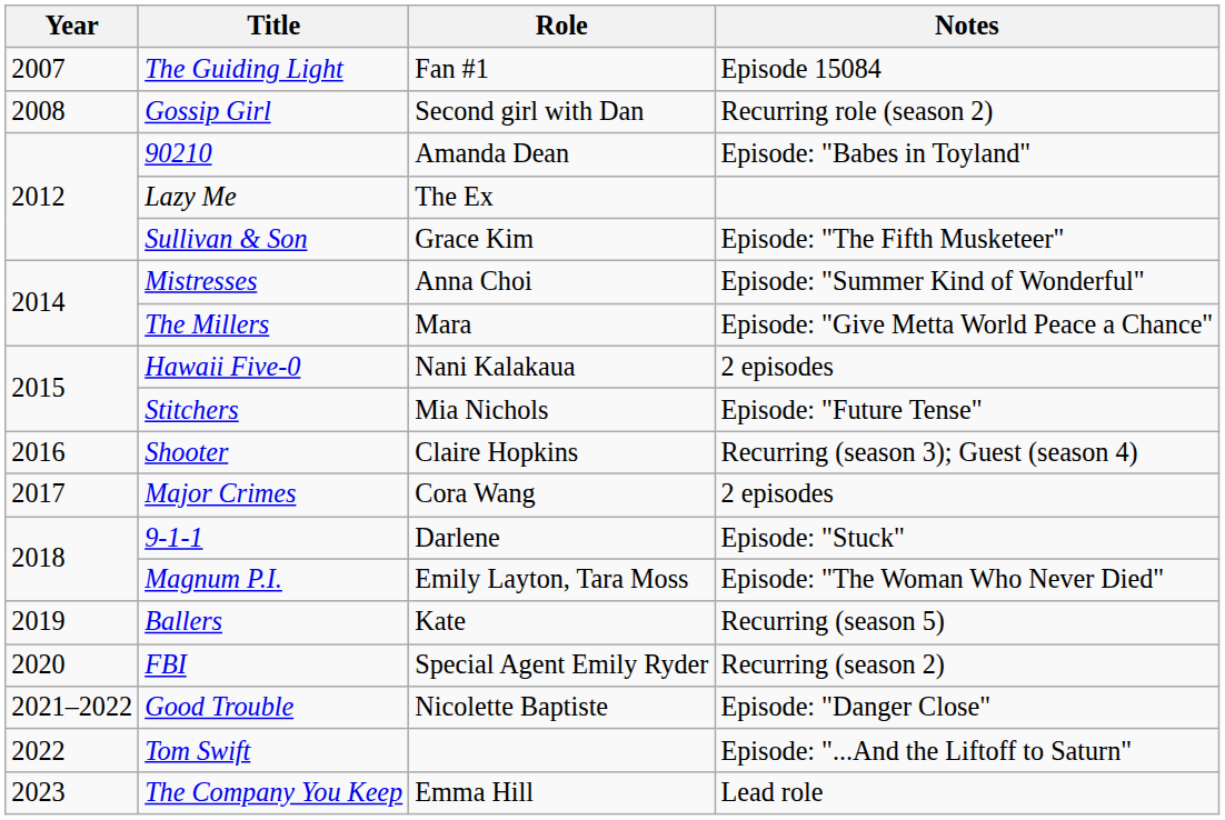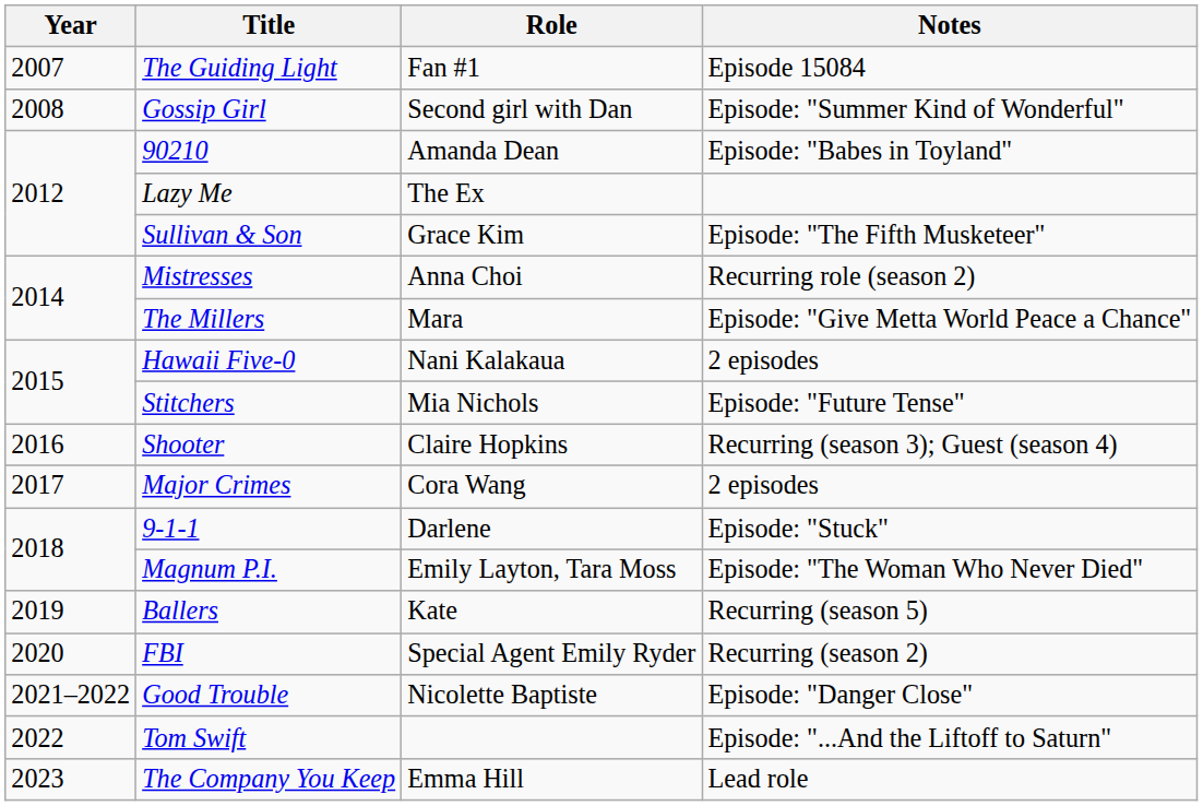 <table class="wikitable sortable">
 <tr>
 <th>Year</th>
 <th>Title</th>
 <th>Role</th>
 <th class="unsortable">Notes</th>
 </tr>
 <tr>
 <td>2007</td>
 <td><em><a href='#'>The Guiding Light</a></em></td>
 <td>Fan #1</td>
 <td>Episode 15084</td>
 </tr>
 <tr>
 <td>2008</td>
 <td><em><a href='#'>Gossip Girl</a></em></td>
 <td>Second girl with Dan</td>
-<td>Recurring role (season 2)</td>
+<td>Episode: "Summer Kind of Wonderful"</td>
 </tr>
 <tr>
 <td rowspan=3>2012</td>
 <td><em><a href='#'>90210</a></em></td>
 <td>Amanda Dean</td>
 <td>Episode: "Babes in Toyland"</td>
 </tr>
 <tr>
 <td><em>Lazy Me</em></td>
 <td>The Ex</td>
 <td></td>
 </tr>
 <tr>
 <td><em><a href='#'>Sullivan & Son</a></em></td>
 <td>Grace Kim</td>
 <td>Episode: "The Fifth Musketeer"</td>
 </tr>
 <tr>
 <td rowspan=2>2014</td>
 <td><em><a href='#'>Mistresses</a></em></td>
 <td>Anna Choi</td>
-<td>Episode: "Summer Kind of Wonderful"</td>
+<td>Recurring role (season 2)</td>
 </tr>
 <tr>
 <td><em><a href='#'>The Millers</a></em></td>
 <td>Mara</td>
 <td>Episode: "Give Metta World Peace a Chance"</td>
 </tr>
 <tr>
 <td rowspan=2>2015</td>
 <td><em><a href='#'>Hawaii Five-0</a></em></td>
 <td>Nani Kalakaua</td>
 <td>2 episodes</td>
 </tr>
 <tr>
 <td><em><a href='#'>Stitchers</a></em></td>
 <td>Mia Nichols</td>
 <td>Episode: "Future Tense"</td>
 </tr>
 <tr>
 <td>2016</td>
 <td><em><a href='#'>Shooter</a></em></td>
 <td>Claire Hopkins</td>
 <td>Recurring (season 3); Guest (season 4)</td>
 </tr>
 <tr>
 <td>2017</td>
 <td><em><a href='#'>Major Crimes</a></em></td>
 <td>Cora Wang</td>
 <td>2 episodes</td>
 </tr>
 <tr>
 <td rowspan=2>2018</td>
 <td><em><a href='#'>9-1-1</a></em></td>
 <td>Darlene</td>
 <td>Episode: "Stuck"</td>
 </tr>
 <tr>
 <td><em><a href='#'>Magnum P.I.</a></em></td>
 <td>Emily Layton, Tara Moss</td>
 <td>Episode: "The Woman Who Never Died"</td>
 </tr>
 <tr>
 <td>2019</td>
 <td><em><a href='#'>Ballers</a></em></td>
 <td>Kate</td>
 <td>Recurring (season 5)</td>
 </tr>
 <tr>
 <td>2020</td>
 <td><em><a href='#'>FBI</a></em></td>
 <td>Special Agent Emily Ryder</td>
 <td>Recurring (season 2)</td>
 </tr>
 <tr>
 <td>2021–2022</td>
 <td><em><a href='#'>Good Trouble</a></em></td>
 <td>Nicolette Baptiste</td>
 <td>Episode: "Danger Close"</td>
 </tr>
 <tr>
 <td>2022</td>
 <td><em><a href='#'>Tom Swift</a></em></td>
 <td></td>
 <td>Episode: "...And the Liftoff to Saturn"</td>
 </tr>
 <tr>
 <td>2023</td>
 <td><em><a href='#'>The Company You Keep</a></em></td>
 <td>Emma Hill</td>
 <td>Lead role</td>
 </tr>
 </table>
